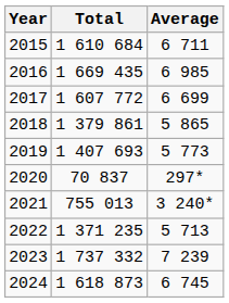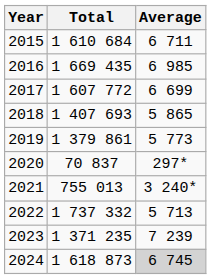 <table class="wikitable" style="float:left; margin-right:1em;">
 <tr>
 <th>Year</th>
 <th>Total</th>
 <th>Average</th>
 </tr>
 <tr>
 <td>2015</td>
 <td style="text-align:center;">1 610 684</td>
 <td style="text-align:center;">6 711</td>
 </tr>
 <tr>
 <td>2016</td>
 <td style="text-align:center;">1 669 435</td>
 <td style="text-align:center;">6 985</td>
 </tr>
 <tr>
 <td>2017</td>
 <td style="text-align:center;">1 607 772</td>
 <td style="text-align:center;">6 699</td>
 </tr>
 <tr>
 <td>2018</td>
-<td style="text-align:center;">1 379 861</td>
+<td style="text-align:center;">1 407 693</td>
 <td style="text-align:center;">5 865</td>
 </tr>
 <tr>
 <td>2019</td>
-<td style="text-align:center;">1 407 693</td>
+<td style="text-align:center;">1 379 861</td>
 <td style="text-align:center;">5 773</td>
 </tr>
 <tr>
 <td>2020</td>
 <td style="text-align:center;">70 837</td>
 <td style="text-align:center;">297*</td>
 </tr>
 <tr>
 <td>2021</td>
 <td style="text-align:center;">755 013</td>
 <td style="text-align:center;">3 240*</td>
 </tr>
 <tr>
 <td>2022</td>
-<td style="text-align:center;">1 371 235</td>
+<td style="text-align:center;">1 737 332</td>
 <td style="text-align:center;">5 713</td>
 </tr>
 <tr>
 <td>2023</td>
-<td style="text-align:center;">1 737 332</td>
+<td style="text-align:center;">1 371 235</td>
 <td style="text-align:center;">7 239</td>
 </tr>
 <tr>
 <td>2024</td>
 <td style="text-align:center;">1 618 873</td>
-<td style="text-align:center;">6 745</td>
+<td style="background: lightgrey; text-align:center;">6 745</td>
 </tr>
 </table>
